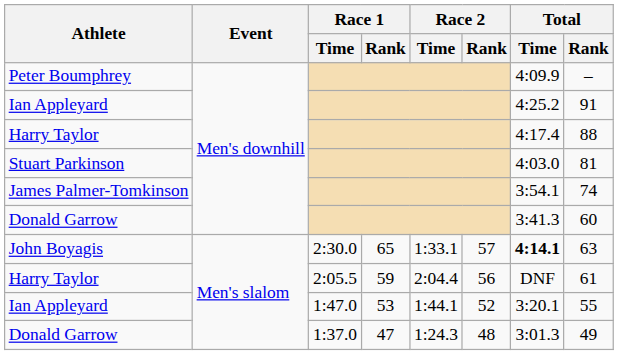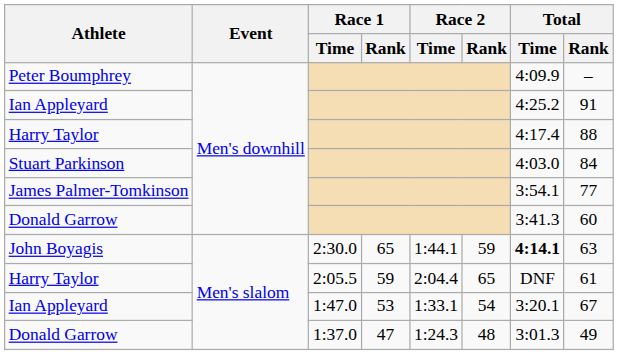 <table class="wikitable" style="font-size:90%">
 <tr>
 <th rowspan="2">Athlete</th>
 <th rowspan="2">Event</th>
 <th colspan="2">Race 1</th>
 <th colspan="2">Race 2</th>
 <th colspan="2">Total</th>
 </tr>
 <tr>
 <th>Time</th>
 <th>Rank</th>
 <th>Time</th>
 <th>Rank</th>
 <th>Time</th>
 <th>Rank</th>
 </tr>
 <tr>
 <td><a href='#'>Peter Boumphrey</a></td>
 <td rowspan="6"><a href='#'>Men's downhill</a></td>
 <td colspan="4" bgcolor="wheat"></td>
 <td align="center">4:09.9</td>
 <td align="center">–</td>
 </tr>
 <tr>
 <td><a href='#'>Ian Appleyard</a></td>
 <td colspan="4" bgcolor="wheat"></td>
 <td align="center">4:25.2</td>
 <td align="center">91</td>
 </tr>
 <tr>
 <td><a href='#'>Harry Taylor</a></td>
 <td colspan="4" bgcolor="wheat"></td>
 <td align="center">4:17.4</td>
 <td align="center">88</td>
 </tr>
 <tr>
 <td><a href='#'>Stuart Parkinson</a></td>
 <td colspan="4" bgcolor="wheat"></td>
 <td align="center">4:03.0</td>
-<td align="center">81</td>
+<td align="center">84</td>
 </tr>
 <tr>
 <td><a href='#'>James Palmer-Tomkinson</a></td>
 <td colspan="4" bgcolor="wheat"></td>
 <td align="center">3:54.1</td>
-<td align="center">74</td>
+<td align="center">77</td>
 </tr>
 <tr>
 <td><a href='#'>Donald Garrow</a></td>
 <td colspan="4" bgcolor="wheat"></td>
 <td align="center">3:41.3</td>
 <td align="center">60</td>
 </tr>
 <tr>
 <td><a href='#'>John Boyagis</a></td>
 <td rowspan="4"><a href='#'>Men's slalom</a></td>
 <td align="center">2:30.0</td>
 <td align="center">65</td>
-<td align="center">1:33.1</td>
-<td align="center">57</td>
+<td align="center">1:44.1</td>
+<td align="center">59</td>
 <td align="center"><strong>4:14.1</strong></td>
 <td align="center">63</td>
 </tr>
 <tr>
 <td><a href='#'>Harry Taylor</a></td>
 <td align="center">2:05.5</td>
 <td align="center">59</td>
 <td align="center">2:04.4</td>
-<td align="center">56</td>
+<td align="center">65</td>
 <td align="center">DNF</td>
 <td align="center">61</td>
 </tr>
 <tr>
 <td><a href='#'>Ian Appleyard</a></td>
 <td align="center">1:47.0</td>
 <td align="center">53</td>
-<td align="center">1:44.1</td>
-<td align="center">52</td>
+<td align="center">1:33.1</td>
+<td align="center">54</td>
 <td align="center">3:20.1</td>
-<td align="center">55</td>
+<td align="center">67</td>
 </tr>
 <tr>
 <td><a href='#'>Donald Garrow</a></td>
 <td align="center">1:37.0</td>
 <td align="center">47</td>
 <td align="center">1:24.3</td>
 <td align="center">48</td>
 <td align="center">3:01.3</td>
 <td align="center">49</td>
 </tr>
 </table>
